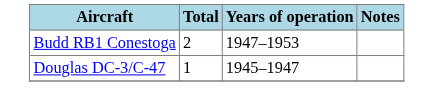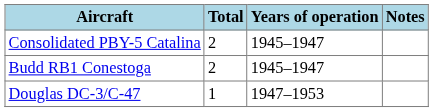 <table class="toccolours sortable" border="1" cellpadding="3" style="margin: 1em auto; border-collapse:collapse">
 <tr bgcolor=lightblue>
 <th>Aircraft</th>
 <th>Total</th>
 <th>Years of operation</th>
 <th>Notes</th>
 </tr>
 <tr>
+<td><a href='#'>Consolidated PBY-5 Catalina</a></td>
+<td>2</td>
+<td>1945–1947</td>
+<td></td>
+</tr>
+<tr>
 <td><a href='#'>Budd RB1 Conestoga</a></td>
 <td>2</td>
-<td>1947–1953</td>
+<td>1945–1947</td>
 <td></td>
 </tr>
 <tr>
 <td><a href='#'>Douglas DC-3/C-47</a></td>
 <td>1</td>
-<td>1945–1947</td>
+<td>1947–1953</td>
 <td></td>
 </tr>
 <tr>
 </tr>
 </table>
